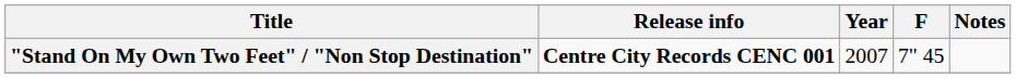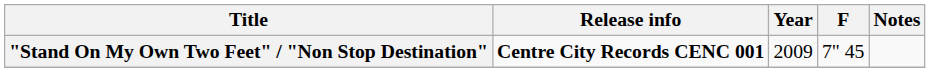 <table class="wikitable plainrowheaders sortable">
 <tr>
 <th scope="col">Title</th>
 <th scope="col">Release info</th>
 <th scope="col">Year</th>
 <th scope="col">F</th>
 <th scope="col" class="unsortable">Notes</th>
 </tr>
 <tr>
 <th scope="row">"Stand On My Own Two Feet" / "Non Stop Destination"</th>
 <td><strong>Centre City Records CENC 001</strong></td>
-<td>2007</td>
+<td>2009</td>
 <td>7" 45</td>
 <td></td>
 </tr>
 <tr>
 </tr>
 </table>
